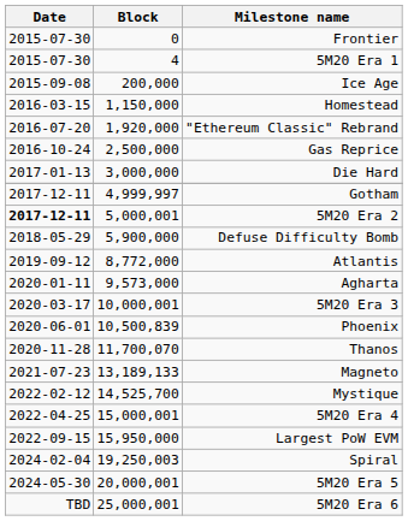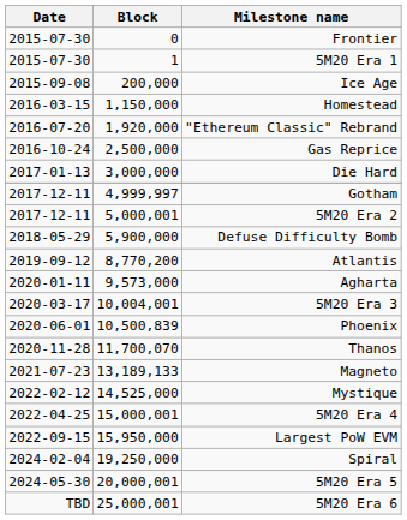 <table class="wikitable floatright" style="text-align: right;">
 <tr>
 <th>Date</th>
 <th>Block</th>
 <th>Milestone name</th>
 </tr>
 <tr>
 <td>2015-07-30</td>
 <td>0</td>
 <td>Frontier</td>
 </tr>
 <tr>
 <td>2015-07-30</td>
-<td>4</td>
+<td>1</td>
 <td>5M20 Era 1</td>
 </tr>
 <tr>
 <td>2015-09-08</td>
 <td>200,000</td>
 <td>Ice Age</td>
 </tr>
 <tr>
 <td>2016-03-15</td>
 <td>1,150,000</td>
 <td>Homestead</td>
 </tr>
 <tr>
 <td>2016-07-20</td>
 <td>1,920,000</td>
 <td>"Ethereum Classic" Rebrand</td>
 </tr>
 <tr>
 <td>2016-10-24</td>
 <td>2,500,000</td>
 <td>Gas Reprice</td>
 </tr>
 <tr>
 <td>2017-01-13</td>
 <td>3,000,000</td>
 <td>Die Hard</td>
 </tr>
 <tr>
 </tr>
 <tr>
 <td>2017-12-11</td>
 <td>4,999,997</td>
 <td>Gotham</td>
 </tr>
 <tr>
-<td><strong>2017-12-11</strong></td>
+<td>2017-12-11</td>
 <td>5,000,001</td>
 <td>5M20 Era 2</td>
 </tr>
 <tr>
 <td>2018-05-29</td>
 <td>5,900,000</td>
 <td>Defuse Difficulty Bomb</td>
 </tr>
 <tr>
 <td>2019-09-12</td>
-<td>8,772,000</td>
+<td>8,770,200</td>
 <td>Atlantis</td>
 </tr>
 <tr>
 <td>2020-01-11</td>
 <td>9,573,000</td>
 <td>Agharta</td>
 </tr>
 <tr>
 <td>2020-03-17</td>
-<td>10,000,001</td>
+<td>10,004,001</td>
 <td>5M20 Era 3</td>
 </tr>
 <tr>
 <td>2020-06-01</td>
 <td>10,500,839</td>
 <td>Phoenix</td>
 </tr>
 <tr>
 <td>2020-11-28</td>
 <td>11,700,070</td>
 <td>Thanos</td>
 </tr>
 <tr>
 <td>2021-07-23</td>
 <td>13,189,133</td>
 <td>Magneto</td>
 </tr>
 <tr>
 <td>2022-02-12</td>
-<td>14,525,700</td>
+<td>14,525,000</td>
 <td>Mystique</td>
 </tr>
 <tr>
 <td>2022-04-25</td>
 <td>15,000,001</td>
 <td>5M20 Era 4</td>
 </tr>
 <tr>
 <td>2022-09-15</td>
 <td>15,950,000</td>
 <td>Largest PoW EVM</td>
 </tr>
 <tr>
 <td>2024-02-04</td>
-<td>19,250,003</td>
+<td>19,250,000</td>
 <td>Spiral</td>
 </tr>
 <tr>
 <td>2024-05-30</td>
 <td>20,000,001</td>
 <td>5M20 Era 5</td>
 </tr>
 <tr>
 <td>TBD</td>
 <td>25,000,001</td>
 <td>5M20 Era 6</td>
 </tr>
 </table>
